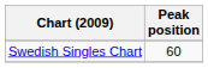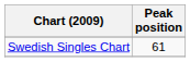 <table class="wikitable sortable">
 <tr>
 <th align="left">Chart (2009)</th>
 <th align="center">Peak<br>position</th>
 </tr>
 <tr>
 </tr>
 <tr>
 <td><a href='#'>Swedish Singles Chart</a></td>
-<td align="center">60</td>
+<td align="center">61</td>
 </tr>
 <tr>
 </tr>
 <tr>
 </tr>
 </table>
